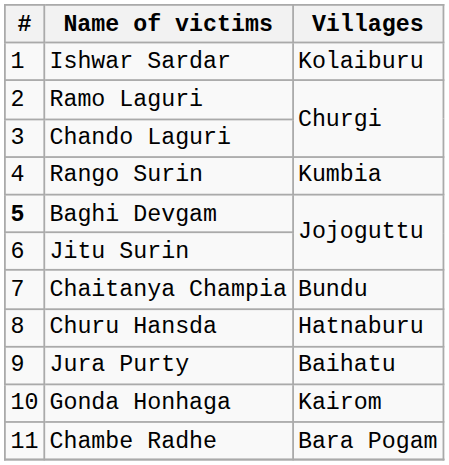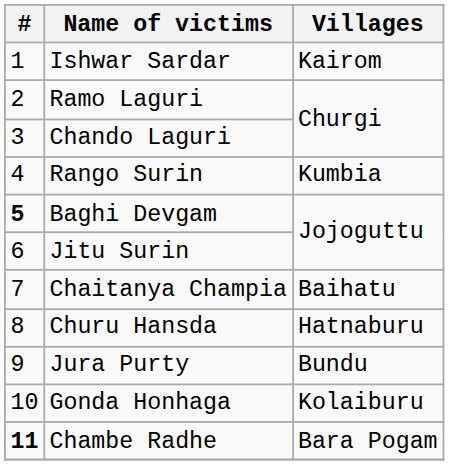 <table class="wikitable">
 <tr>
 <th>#</th>
 <th>Name of victims</th>
 <th>Villages</th>
 </tr>
 <tr>
 <td>1</td>
 <td>Ishwar Sardar</td>
-<td>Kolaiburu</td>
+<td>Kairom</td>
 </tr>
 <tr>
 <td>2</td>
 <td>Ramo Laguri</td>
 <td rowspan="2">Churgi</td>
 </tr>
 <tr>
 <td>3</td>
 <td>Chando Laguri</td>
 </tr>
 <tr>
 <td>4</td>
 <td>Rango Surin</td>
 <td>Kumbia</td>
 </tr>
 <tr>
 <td><strong>5</strong></td>
 <td>Baghi Devgam</td>
 <td rowspan="2">Jojoguttu</td>
 </tr>
 <tr>
 <td>6</td>
 <td>Jitu Surin</td>
 </tr>
 <tr>
 <td>7</td>
 <td>Chaitanya Champia</td>
-<td>Bundu</td>
+<td>Baihatu</td>
 </tr>
 <tr>
 <td>8</td>
 <td>Churu Hansda</td>
 <td>Hatnaburu</td>
 </tr>
 <tr>
 <td>9</td>
 <td>Jura Purty</td>
-<td>Baihatu</td>
+<td>Bundu</td>
 </tr>
 <tr>
 <td>10</td>
 <td>Gonda Honhaga</td>
-<td>Kairom</td>
+<td>Kolaiburu</td>
 </tr>
 <tr>
-<td>11</td>
+<td><strong>11</strong></td>
 <td>Chambe Radhe</td>
 <td>Bara Pogam</td>
 </tr>
 <tr>
 </tr>
 </table>
